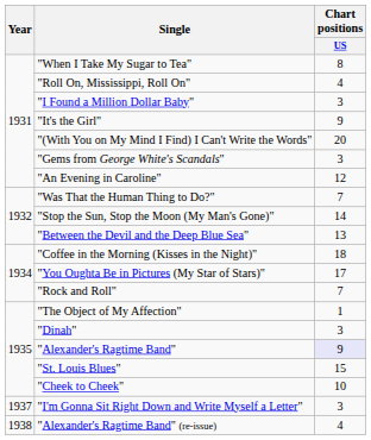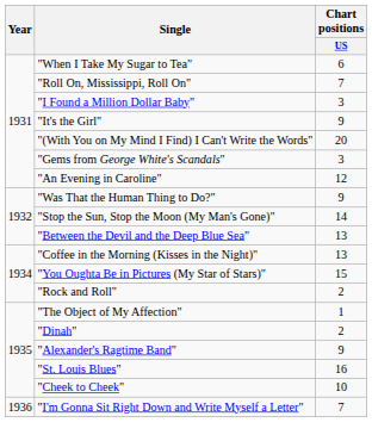 <table class="wikitable sortable">
 <tr>
 <th rowspan="2">Year</th>
 <th rowspan="2">Single</th>
 <th colspan="1">Chart positions</th>
 </tr>
 <tr style="font-size:smaller;">
 <th width="25"><a href='#'>US</a></th>
 </tr>
 <tr>
 <td rowspan="7">1931</td>
 <td>"When I Take My Sugar to Tea"</td>
-<td align="center">8</td>
+<td align="center">6</td>
 </tr>
 <tr>
 <td>"Roll On, Mississippi, Roll On"</td>
-<td align="center">4</td>
+<td align="center">7</td>
 </tr>
 <tr>
 <td>"<a href='#'>I Found a Million Dollar Baby</a>"</td>
 <td align="center">3</td>
 </tr>
 <tr>
 <td>"It's the Girl"</td>
 <td align="center">9</td>
 </tr>
 <tr>
 <td>"(With You on My Mind I Find) I Can't Write the Words"</td>
 <td align="center">20</td>
 </tr>
 <tr>
 <td>"Gems from <em>George White's Scandals</em>"</td>
 <td align="center">3</td>
 </tr>
 <tr>
 <td>"An Evening in Caroline"</td>
 <td align="center">12</td>
 </tr>
 <tr>
 <td rowspan="3">1932</td>
 <td>"Was That the Human Thing to Do?"</td>
-<td align="center">7</td>
+<td align="center">9</td>
 </tr>
 <tr>
 <td>"Stop the Sun, Stop the Moon (My Man's Gone)"</td>
 <td align="center">14</td>
 </tr>
 <tr>
 <td>"<a href='#'>Between the Devil and the Deep Blue Sea</a>"</td>
 <td align="center">13</td>
 </tr>
 <tr>
 <td rowspan="3">1934</td>
 <td>"Coffee in the Morning (Kisses in the Night)"</td>
-<td align="center">18</td>
+<td align="center">13</td>
 </tr>
 <tr>
 <td>"<a href='#'>You Oughta Be in Pictures</a> (My Star of Stars)"</td>
-<td align="center">17</td>
+<td align="center">15</td>
 </tr>
 <tr>
 <td>"Rock and Roll"</td>
-<td align="center">7</td>
+<td align="center">2</td>
 </tr>
 <tr>
 <td rowspan="5">1935</td>
 <td>"The Object of My Affection"</td>
 <td align="center">1</td>
 </tr>
 <tr>
 <td>"<a href='#'>Dinah</a>"</td>
-<td align="center">3</td>
+<td align="center">2</td>
 </tr>
 <tr>
 <td>"<a href='#'>Alexander's Ragtime Band</a>"</td>
-<td align="center" style="background: lavender;">9</td>
+<td align="center">9</td>
 </tr>
 <tr>
 <td>"<a href='#'>St. Louis Blues</a>"</td>
-<td align="center">15</td>
+<td align="center">16</td>
 </tr>
 <tr>
 <td>"<a href='#'>Cheek to Cheek</a>"</td>
 <td align="center">10</td>
 </tr>
 <tr>
-<td rowspan="1">1937</td>
+<td rowspan="1">1936</td>
 <td>"<a href='#'>I'm Gonna Sit Right Down and Write Myself a Letter</a>"</td>
-<td align="center">3</td>
-</tr>
-<tr>
-<td rowspan="1">1938</td>
-<td>"<a href='#'>Alexander's Ragtime Band</a>" <small>(re-issue)</small></td>
-<td align="center">4</td>
+<td align="center">7</td>
 </tr>
 </table>
